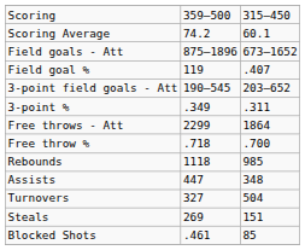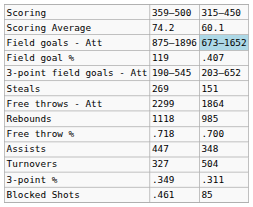 <table class="wikitable">
 <tr>
 </tr>
 <tr>
 <td>Scoring</td>
 <td>359–500</td>
 <td>315–450</td>
 </tr>
 <tr>
 <td>Scoring Average</td>
 <td>74.2</td>
 <td>60.1</td>
 </tr>
 <tr>
 <td>Field goals - Att</td>
 <td>875–1896</td>
-<td>673–1652</td>
+<td style="background: lightblue;">673–1652</td>
 </tr>
 <tr>
 <td>Field goal %</td>
 <td>119</td>
 <td>.407</td>
 </tr>
 <tr>
 <td>3-point field goals - Att</td>
 <td>190–545</td>
 <td>203–652</td>
 </tr>
 <tr>
-<td>3-point %</td>
-<td>.349</td>
-<td>.311</td>
+<td>Steals</td>
+<td>269</td>
+<td>151</td>
 </tr>
 <tr>
 <td>Free throws - Att</td>
 <td>2299</td>
 <td>1864</td>
 </tr>
 <tr>
+<td>Rebounds</td>
+<td>1118</td>
+<td>985</td>
+</tr>
+<tr>
 <td>Free throw %</td>
 <td>.718</td>
 <td>.700</td>
-</tr>
-<tr>
-<td>Rebounds</td>
-<td>1118</td>
-<td>985</td>
 </tr>
 <tr>
 <td>Assists</td>
 <td>447</td>
 <td>348</td>
 </tr>
 <tr>
 <td>Turnovers</td>
 <td>327</td>
 <td>504</td>
 </tr>
 <tr>
-<td>Steals</td>
-<td>269</td>
-<td>151</td>
+<td>3-point %</td>
+<td>.349</td>
+<td>.311</td>
 </tr>
 <tr>
 <td>Blocked Shots</td>
 <td>.461</td>
 <td>85</td>
 </tr>
 <tr>
 </tr>
 </table>
